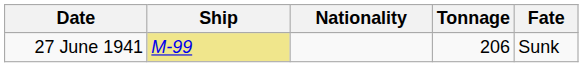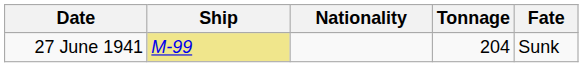 <table class="wikitable sortable">
 <tr>
 <th width="120px">Date</th>
 <th width="120px">Ship</th>
 <th width="120px">Nationality</th>
 <th width="25px">Tonnage</th>
 <th width="50px">Fate</th>
 </tr>
 <tr>
 <td align="right">27 June 1941</td>
 <td align="left" style="background: khaki;"><a href='#'><em>M-99</em></a></td>
 <td align="left"></td>
-<td align="right">206</td>
+<td align="right">204</td>
 <td align="left">Sunk</td>
 </tr>
 </table>
